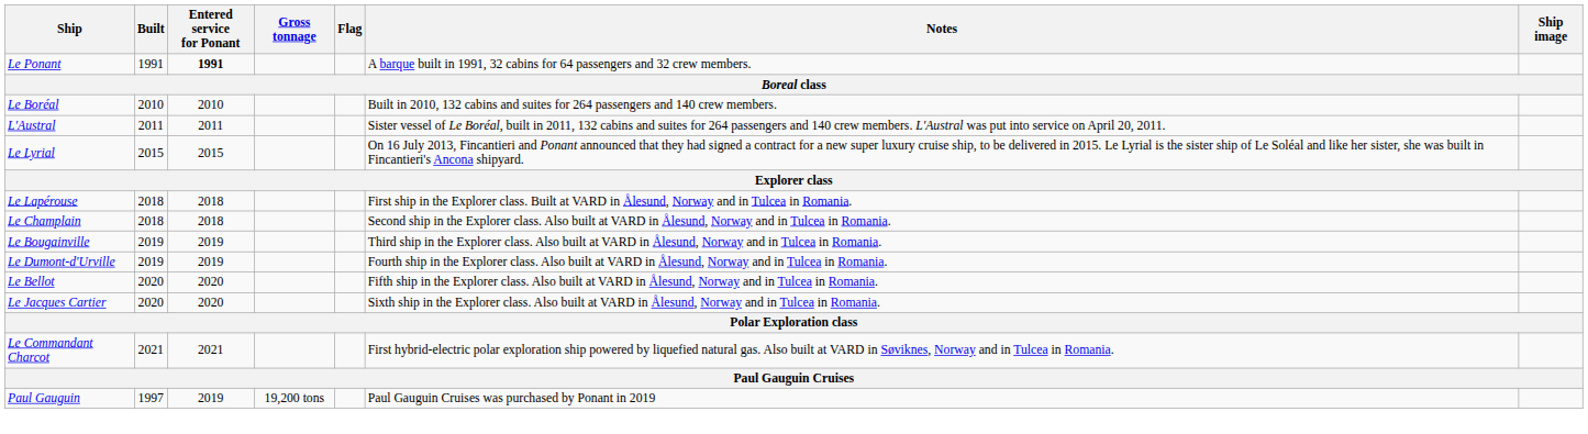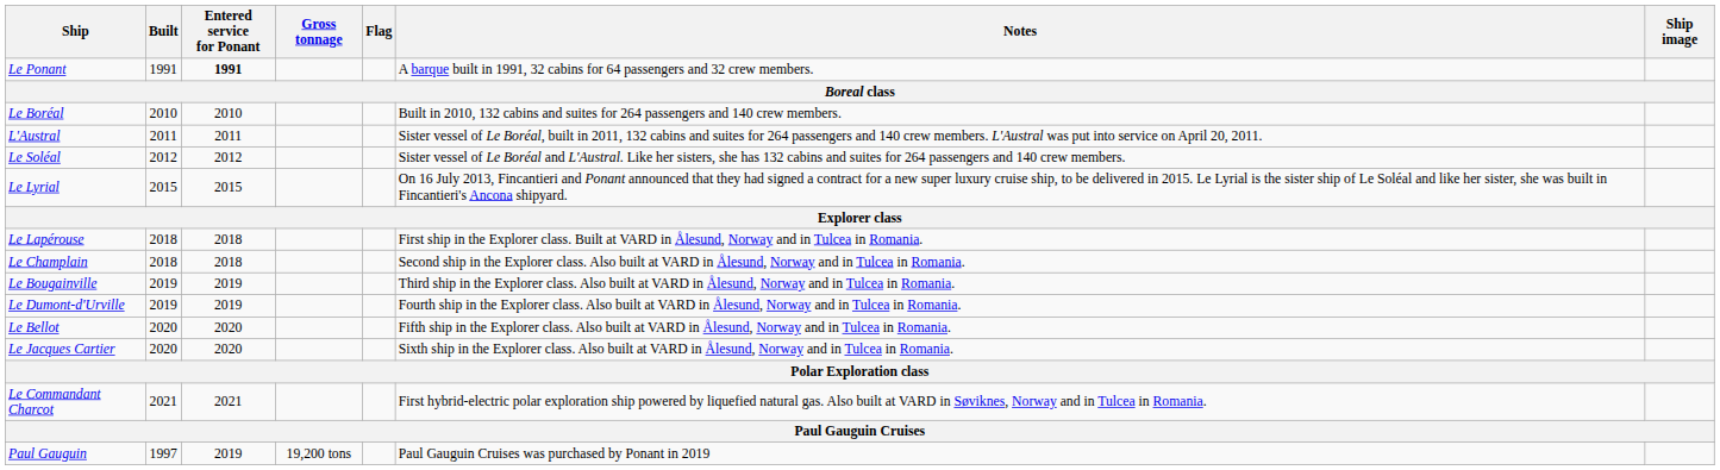 <table class="wikitable sortable">
 <tr>
 <th>Ship</th>
 <th>Built</th>
 <th>Entered service<br>for Ponant</th>
 <th><a href='#'>Gross tonnage</a></th>
 <th>Flag</th>
 <th>Notes</th>
 <th>Ship image</th>
 </tr>
 <tr>
 <td><em><a href='#'>Le Ponant</a></em></td>
 <td align="Center">1991</td>
 <td align="Center"><strong>1991</strong></td>
 <td align="center"></td>
 <td></td>
 <td>A <a href='#'>barque</a> built in 1991, 32 cabins for 64 passengers and 32 crew members.</td>
 <td></td>
 </tr>
 <tr>
 <th colspan="7"><em>Boreal</em> class</th>
 </tr>
 <tr>
 <td><em><a href='#'>Le Boréal</a></em></td>
 <td align="Center">2010</td>
 <td align="Center">2010</td>
 <td align="center"></td>
 <td style="white-space: nowrap;"></td>
 <td>Built in 2010, 132 cabins and suites for 264 passengers and 140 crew members.</td>
 <td></td>
 </tr>
 <tr>
 <td><em><a href='#'>L'Austral</a></em></td>
 <td align="Center">2011</td>
 <td align="Center">2011</td>
 <td align="center"></td>
 <td style="white-space: nowrap;"></td>
 <td>Sister vessel of <em>Le Boréal</em>, built in 2011, 132 cabins and suites for 264 passengers and 140 crew members. <em>L'Austral</em> was put into service on April 20, 2011.</td>
+<td></td>
+</tr>
+<tr>
+<td><em><a href='#'>Le Soléal</a></em></td>
+<td align="Center">2012</td>
+<td align="Center">2012</td>
+<td align="center"></td>
+<td style="white-space: nowrap;"></td>
+<td>Sister vessel of <em>Le Boréal</em> and <em>L'Austral</em>. Like her sisters, she has 132 cabins and suites for 264 passengers and 140 crew members.</td>
 <td></td>
 </tr>
 <tr>
 <td><em><a href='#'>Le Lyrial</a></em></td>
 <td align="Center">2015</td>
 <td align="Center">2015</td>
 <td align="center"></td>
 <td style="white-space: nowrap;"></td>
 <td>On 16 July 2013, Fincantieri and <em>Ponant</em> announced that they had signed a contract for a new super luxury cruise ship, to be delivered in 2015.  Le Lyrial is the sister ship of Le Soléal and like her sister, she was built in Fincantieri's <a href='#'>Ancona</a> shipyard.</td>
 <td></td>
 </tr>
 <tr>
 <th colspan="7">Explorer class</th>
 </tr>
 <tr>
 <td><em><a href='#'>Le Lapérouse</a></em></td>
 <td align="Center">2018</td>
 <td align="Center">2018</td>
 <td align="Center"></td>
 <td></td>
 <td>First ship in the Explorer class. Built at VARD in <a href='#'>Ålesund</a>, <a href='#'>Norway</a> and in <a href='#'>Tulcea</a> in <a href='#'>Romania</a>.</td>
 <td></td>
 </tr>
 <tr>
 <td><em><a href='#'>Le Champlain</a></em></td>
 <td align="Center">2018</td>
 <td align="Center">2018</td>
 <td align="Center"></td>
 <td></td>
 <td>Second ship in the Explorer class. Also built at VARD in <a href='#'>Ålesund</a>, <a href='#'>Norway</a> and in <a href='#'>Tulcea</a> in <a href='#'>Romania</a>.</td>
 <td></td>
 </tr>
 <tr>
 <td><em><a href='#'>Le Bougainville</a></em></td>
 <td align="Center">2019</td>
 <td align="Center">2019</td>
 <td align="Center"></td>
 <td></td>
 <td>Third ship in the Explorer class. Also built at VARD in <a href='#'>Ålesund</a>, <a href='#'>Norway</a> and in <a href='#'>Tulcea</a> in <a href='#'>Romania</a>.</td>
 <td></td>
 </tr>
 <tr>
 <td><em><a href='#'>Le Dumont-d'Urville</a></em></td>
 <td align="Center">2019</td>
 <td align="Center">2019</td>
 <td align="Center"></td>
 <td></td>
 <td>Fourth ship in the Explorer class. Also built at VARD in <a href='#'>Ålesund</a>, <a href='#'>Norway</a> and in <a href='#'>Tulcea</a> in <a href='#'>Romania</a>.</td>
 <td></td>
 </tr>
 <tr>
 <td><em><a href='#'>Le Bellot</a></em></td>
 <td align="Center">2020</td>
 <td align="Center">2020</td>
 <td align="Center"></td>
 <td></td>
 <td>Fifth ship in the Explorer class. Also built at VARD in <a href='#'>Ålesund</a>, <a href='#'>Norway</a> and in <a href='#'>Tulcea</a> in <a href='#'>Romania</a>.</td>
 <td></td>
 </tr>
 <tr>
 <td><em><a href='#'>Le Jacques Cartier</a></em></td>
 <td align="Center">2020</td>
 <td align="Center">2020</td>
 <td align="Center"></td>
 <td></td>
 <td>Sixth ship in the Explorer class. Also built at VARD in <a href='#'>Ålesund</a>, <a href='#'>Norway</a> and in <a href='#'>Tulcea</a> in <a href='#'>Romania</a>.</td>
 <td></td>
 </tr>
 <tr>
 <th colspan="7">Polar Exploration class</th>
 </tr>
 <tr>
 <td><em><a href='#'>Le Commandant Charcot</a></em></td>
 <td align="Center">2021</td>
 <td align="Center">2021</td>
 <td align="Center"></td>
 <td></td>
 <td>First hybrid-electric polar exploration ship powered by liquefied natural gas. Also built at VARD in <a href='#'>Søviknes</a>, <a href='#'>Norway</a> and in <a href='#'>Tulcea</a> in <a href='#'>Romania</a>.</td>
 <td></td>
 </tr>
 <tr>
 <th colspan="7">Paul Gauguin Cruises</th>
 </tr>
 <tr>
 <td><a href='#'><em>Paul Gauguin</em></a></td>
 <td style="text-align:Center;">1997</td>
 <td style="text-align:Center;">2019</td>
 <td style="text-align:Center;">19,200 tons</td>
 <td></td>
 <td>Paul Gauguin Cruises was purchased by Ponant in 2019</td>
 <td></td>
 </tr>
 </table>
